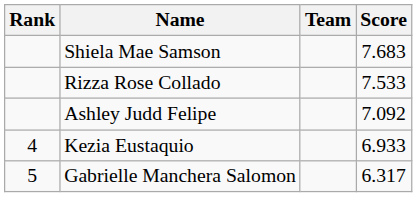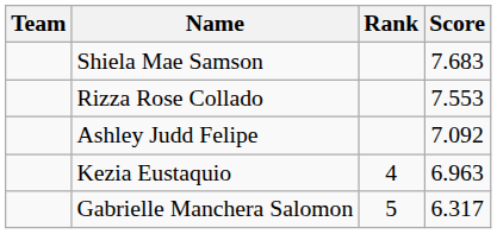 <table class="wikitable" style="text-align:center">
 <tr>
+<th>Team</th>
+<th>Name</th>
 <th>Rank</th>
-<th>Name</th>
-<th>Team</th>
 <th>Score</th>
 </tr>
 <tr>
+<td align="left"></td>
+<td align="left">Shiela Mae Samson</td>
 <td></td>
-<td align="left">Shiela Mae Samson</td>
-<td align="left"></td>
 <td>7.683</td>
 </tr>
 <tr>
+<td align="left"></td>
+<td align="left">Rizza Rose Collado</td>
 <td></td>
-<td align="left">Rizza Rose Collado</td>
-<td align="left"></td>
-<td>7.533</td>
+<td>7.553</td>
 </tr>
 <tr>
+<td align="left"></td>
+<td align="left">Ashley Judd Felipe</td>
 <td></td>
-<td align="left">Ashley Judd Felipe</td>
-<td align="left"></td>
 <td>7.092</td>
 </tr>
 <tr>
+<td align="left"></td>
+<td align="left">Kezia Eustaquio</td>
 <td>4</td>
-<td align="left">Kezia Eustaquio</td>
-<td align="left"></td>
-<td>6.933</td>
+<td>6.963</td>
 </tr>
 <tr>
+<td align="left"></td>
+<td align="left">Gabrielle Manchera Salomon</td>
 <td>5</td>
-<td align="left">Gabrielle Manchera Salomon</td>
-<td align="left"></td>
 <td>6.317</td>
 </tr>
 </table>
